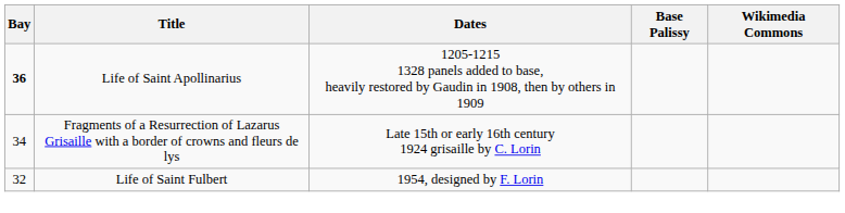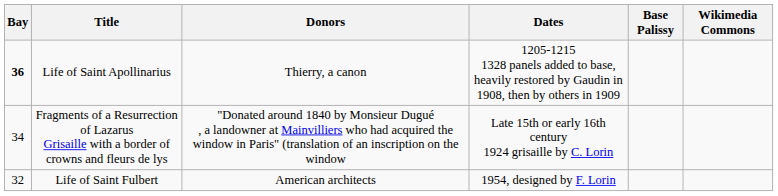 <table class="wikitable" style="width:100%;text-align:center;font-size:90%;">
 <tr>
 <th>Bay</th>
 <th>Title</th>
+<th>Donors</th>
 <th>Dates</th>
 <th>Base Palissy</th>
 <th>Wikimedia Commons</th>
 </tr>
 <tr>
 <td><strong>36</strong></td>
 <td>Life of Saint Apollinarius</td>
+<td>Thierry, a canon</td>
 <td>1205-1215<br>1328 panels added to base,<br>heavily restored by Gaudin in 1908, then by others in 1909</td>
 <td><br></td>
 <td></td>
 </tr>
 <tr>
 <td>34</td>
 <td>Fragments of a Resurrection of Lazarus<br><a href='#'>Grisaille</a> with a border of crowns and fleurs de lys</td>
+<td>"Donated around 1840 by Monsieur Dugué<br>, a landowner at <a href='#'>Mainvilliers</a> who had acquired the window in Paris" (translation of an inscription on the window</td>
 <td>Late 15th or early 16th century <br>1924 grisaille by <a href='#'>C. Lorin</a></td>
 <td><br></td>
 <td></td>
 </tr>
 <tr>
 <td>32</td>
 <td>Life of Saint Fulbert</td>
+<td>American architects</td>
 <td>1954, designed by <a href='#'>F. Lorin</a></td>
 <td></td>
 <td></td>
 </tr>
 </table>
